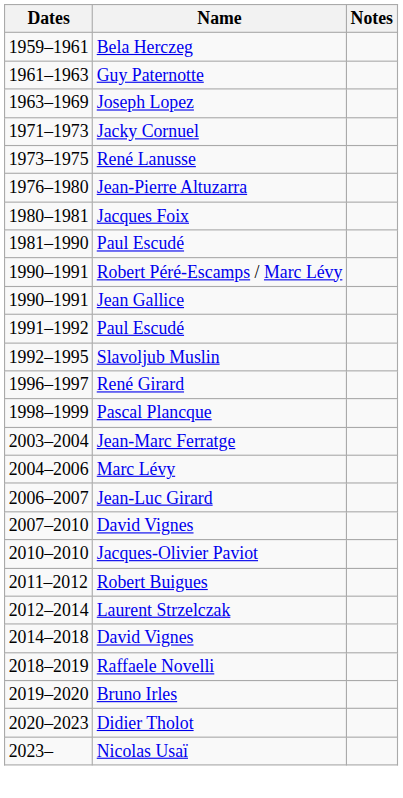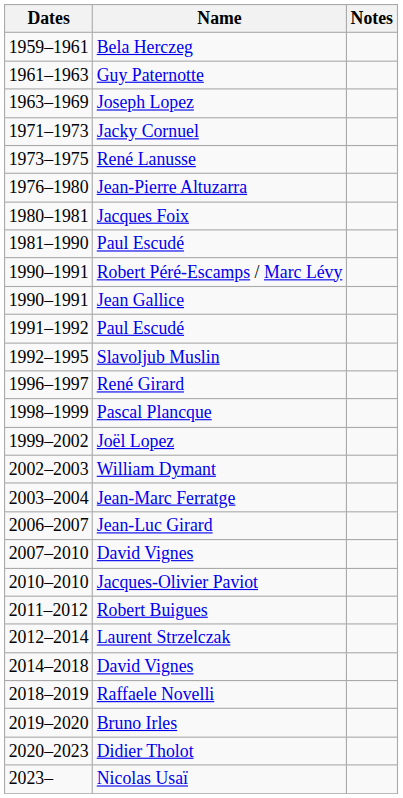 <table class="wikitable">
 <tr>
 <th scope="col">Dates</th>
 <th scope="col">Name</th>
 <th scope="col">Notes</th>
 </tr>
 <tr>
 <td>1959–1961</td>
 <td> <a href='#'>Bela Herczeg</a></td>
 <td></td>
 </tr>
 <tr>
 <td>1961–1963</td>
 <td> <a href='#'>Guy Paternotte</a></td>
 <td></td>
 </tr>
 <tr>
 <td>1963–1969</td>
 <td> <a href='#'>Joseph Lopez</a></td>
 <td></td>
 </tr>
 <tr>
 <td>1971–1973</td>
 <td> <a href='#'>Jacky Cornuel</a></td>
 <td></td>
 </tr>
 <tr>
 <td>1973–1975</td>
 <td> <a href='#'>René Lanusse</a></td>
 <td></td>
 </tr>
 <tr>
 <td>1976–1980</td>
 <td> <a href='#'>Jean-Pierre Altuzarra</a></td>
 <td></td>
 </tr>
 <tr>
 <td>1980–1981</td>
 <td> <a href='#'>Jacques Foix</a></td>
 <td></td>
 </tr>
 <tr>
 <td>1981–1990</td>
 <td> <a href='#'>Paul Escudé</a></td>
 <td></td>
 </tr>
 <tr>
 <td>1990–1991</td>
 <td> <a href='#'>Robert Péré-Escamps</a> /  <a href='#'>Marc Lévy</a></td>
 <td></td>
 </tr>
 <tr>
 <td>1990–1991</td>
 <td> <a href='#'>Jean Gallice</a></td>
 <td></td>
 </tr>
 <tr>
 <td>1991–1992</td>
 <td> <a href='#'>Paul Escudé</a></td>
 <td></td>
 </tr>
 <tr>
 <td>1992–1995</td>
 <td> <a href='#'>Slavoljub Muslin</a></td>
 <td></td>
 </tr>
 <tr>
 <td>1996–1997</td>
 <td> <a href='#'>René Girard</a></td>
 <td></td>
 </tr>
 <tr>
 <td>1998–1999</td>
 <td> <a href='#'>Pascal Plancque</a></td>
 <td></td>
 </tr>
 <tr>
-<td>2003–2004</td>
-<td> <a href='#'>Jean-Marc Ferratge</a></td>
+<td>1999–2002</td>
+<td> <a href='#'>Joël Lopez</a></td>
 <td></td>
 </tr>
 <tr>
-<td>2004–2006</td>
-<td> <a href='#'>Marc Lévy</a></td>
+<td>2002–2003</td>
+<td> <a href='#'>William Dymant</a></td>
+<td></td>
+</tr>
+<tr>
+<td>2003–2004</td>
+<td> <a href='#'>Jean-Marc Ferratge</a></td>
 <td></td>
 </tr>
 <tr>
 <td>2006–2007</td>
 <td> <a href='#'>Jean-Luc Girard</a></td>
 <td></td>
 </tr>
 <tr>
 <td>2007–2010</td>
 <td> <a href='#'>David Vignes</a></td>
 <td></td>
 </tr>
 <tr>
 <td>2010–2010</td>
 <td> <a href='#'>Jacques-Olivier Paviot</a></td>
 <td></td>
 </tr>
 <tr>
 <td>2011–2012</td>
 <td> <a href='#'>Robert Buigues</a></td>
 <td></td>
 </tr>
 <tr>
 <td>2012–2014</td>
 <td> <a href='#'>Laurent Strzelczak</a></td>
 <td></td>
 </tr>
 <tr>
 <td>2014–2018</td>
 <td> <a href='#'>David Vignes</a></td>
 <td></td>
 </tr>
 <tr>
 <td>2018–2019</td>
 <td> <a href='#'>Raffaele Novelli</a></td>
 <td></td>
 </tr>
 <tr>
 <td>2019–2020</td>
 <td> <a href='#'>Bruno Irles</a></td>
 <td></td>
 </tr>
 <tr>
 <td>2020–2023</td>
 <td> <a href='#'>Didier Tholot</a></td>
 <td></td>
 </tr>
 <tr>
 <td>2023–</td>
 <td> <a href='#'>Nicolas Usaï</a></td>
 <td></td>
 </tr>
 </table>
